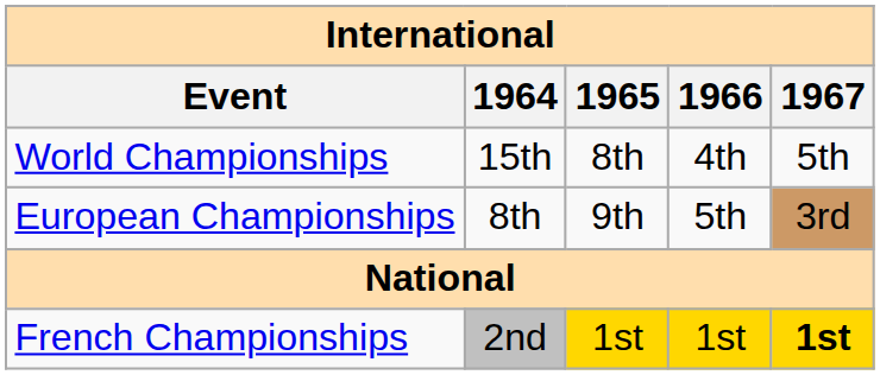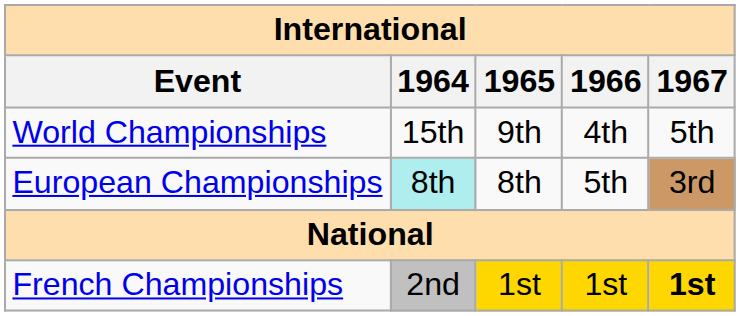 <table class="wikitable" style="text-align:center">
 <tr>
 <th style="background-color: #ffdead; " colspan=5 align=center>International</th>
 </tr>
 <tr>
 <th>Event</th>
 <th>1964</th>
 <th>1965</th>
 <th>1966</th>
 <th>1967</th>
 </tr>
 <tr>
 <td align=left><a href='#'>World Championships</a></td>
 <td>15th</td>
-<td>8th</td>
+<td>9th</td>
 <td>4th</td>
 <td>5th</td>
 </tr>
 <tr>
 <td align=left><a href='#'>European Championships</a></td>
+<td style="background: paleturquoise;">8th</td>
 <td>8th</td>
-<td>9th</td>
 <td>5th</td>
 <td bgcolor=cc9966>3rd</td>
 </tr>
 <tr>
 <th style="background-color: #ffdead; " colspan=5 align=center>National</th>
 </tr>
 <tr>
 <td align=left><a href='#'>French Championships</a></td>
 <td bgcolor=silver>2nd</td>
 <td bgcolor=gold>1st</td>
 <td bgcolor=gold>1st</td>
 <td bgcolor=gold><strong>1st</strong></td>
 </tr>
 </table>
